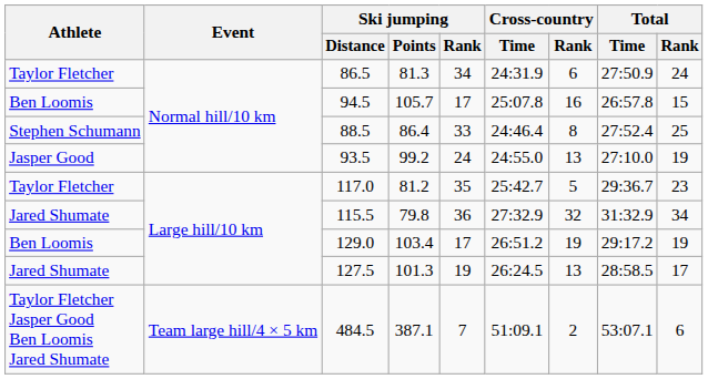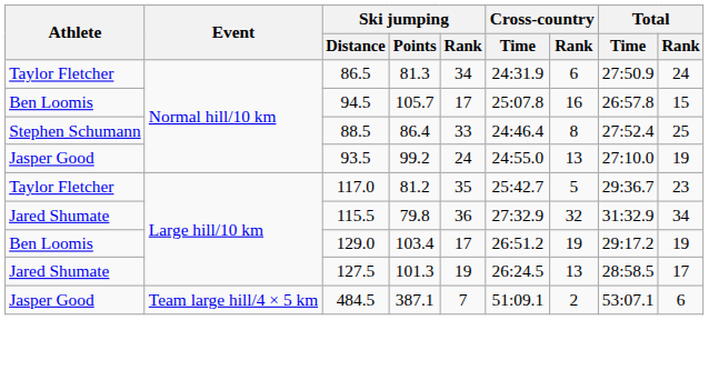 <table class=wikitable style=font-size:90%;text-align:center>
 <tr>
 <th rowspan=2>Athlete</th>
 <th rowspan=2>Event</th>
 <th colspan=3>Ski jumping</th>
 <th colspan=2>Cross-country</th>
 <th colspan=2>Total</th>
 </tr>
 <tr style=font-size:95%>
 <th>Distance</th>
 <th>Points</th>
 <th>Rank</th>
 <th>Time</th>
 <th>Rank</th>
 <th>Time</th>
 <th>Rank</th>
 </tr>
 <tr>
 <td align=left><a href='#'>Taylor Fletcher</a></td>
 <td align=left rowspan=4><a href='#'>Normal hill/10 km</a></td>
 <td>86.5</td>
 <td>81.3</td>
 <td>34</td>
 <td>24:31.9</td>
 <td>6</td>
 <td>27:50.9</td>
 <td>24</td>
 </tr>
 <tr>
 <td align=left><a href='#'>Ben Loomis</a></td>
 <td>94.5</td>
 <td>105.7</td>
 <td>17</td>
 <td>25:07.8</td>
 <td>16</td>
 <td>26:57.8</td>
 <td>15</td>
 </tr>
 <tr>
 <td align=left><a href='#'>Stephen Schumann</a></td>
 <td>88.5</td>
 <td>86.4</td>
 <td>33</td>
 <td>24:46.4</td>
 <td>8</td>
 <td>27:52.4</td>
 <td>25</td>
 </tr>
 <tr>
 <td align=left><a href='#'>Jasper Good</a></td>
 <td>93.5</td>
 <td>99.2</td>
 <td>24</td>
 <td>24:55.0</td>
 <td>13</td>
 <td>27:10.0</td>
 <td>19</td>
 </tr>
 <tr>
 <td align=left><a href='#'>Taylor Fletcher</a></td>
 <td align=left rowspan=4><a href='#'>Large hill/10 km</a></td>
 <td>117.0</td>
 <td>81.2</td>
 <td>35</td>
 <td>25:42.7</td>
 <td>5</td>
 <td>29:36.7</td>
 <td>23</td>
 </tr>
 <tr>
 <td align=left><a href='#'>Jared Shumate</a></td>
 <td>115.5</td>
 <td>79.8</td>
 <td>36</td>
 <td>27:32.9</td>
 <td>32</td>
 <td>31:32.9</td>
 <td>34</td>
 </tr>
 <tr>
 <td align=left><a href='#'>Ben Loomis</a></td>
 <td>129.0</td>
 <td>103.4</td>
 <td>17</td>
 <td>26:51.2</td>
 <td>19</td>
 <td>29:17.2</td>
 <td>19</td>
 </tr>
 <tr>
 <td align=left><a href='#'>Jared Shumate</a></td>
 <td>127.5</td>
 <td>101.3</td>
 <td>19</td>
 <td>26:24.5</td>
 <td>13</td>
 <td>28:58.5</td>
 <td>17</td>
 </tr>
 <tr>
-<td align=left><a href='#'>Taylor Fletcher</a><br><a href='#'>Jasper Good</a><br><a href='#'>Ben Loomis</a><br><a href='#'>Jared Shumate</a></td>
+<td align=left><a href='#'>Jasper Good</a></td>
 <td align=left><a href='#'>Team large hill/4 × 5 km</a></td>
 <td>484.5</td>
 <td>387.1</td>
 <td>7</td>
 <td>51:09.1</td>
 <td>2</td>
 <td>53:07.1</td>
 <td>6</td>
 </tr>
 </table>
